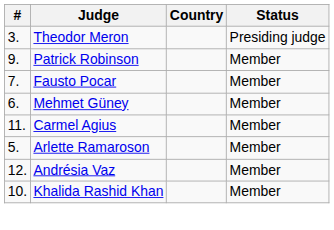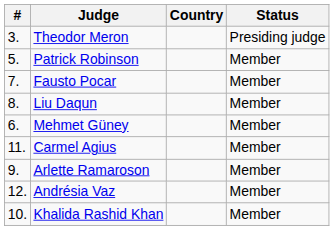 <table class="wikitable">
 <tr>
 <th>#</th>
 <th>Judge</th>
 <th>Country</th>
 <th>Status</th>
 </tr>
 <tr>
 <td>3.</td>
 <td><a href='#'>Theodor Meron</a></td>
 <td></td>
 <td>Presiding judge</td>
 </tr>
 <tr>
-<td>9.</td>
+<td>5.</td>
 <td><a href='#'>Patrick Robinson</a></td>
 <td></td>
 <td>Member</td>
 </tr>
 <tr>
 <td>7.</td>
 <td><a href='#'>Fausto Pocar</a></td>
+<td></td>
+<td>Member</td>
+</tr>
+<tr>
+<td>8.</td>
+<td><a href='#'>Liu Daqun</a></td>
 <td></td>
 <td>Member</td>
 </tr>
 <tr>
 <td>6.</td>
 <td><a href='#'>Mehmet Güney</a></td>
 <td></td>
 <td>Member</td>
 </tr>
 <tr>
 <td>11.</td>
 <td><a href='#'>Carmel Agius</a></td>
 <td></td>
 <td>Member</td>
 </tr>
 <tr>
-<td>5.</td>
+<td>9.</td>
 <td><a href='#'>Arlette Ramaroson</a></td>
 <td></td>
 <td>Member</td>
 </tr>
 <tr>
 <td>12.</td>
 <td><a href='#'>Andrésia Vaz</a></td>
 <td></td>
 <td>Member</td>
 </tr>
 <tr>
 <td>10.</td>
 <td><a href='#'>Khalida Rashid Khan</a></td>
 <td></td>
 <td>Member</td>
 </tr>
 </table>
